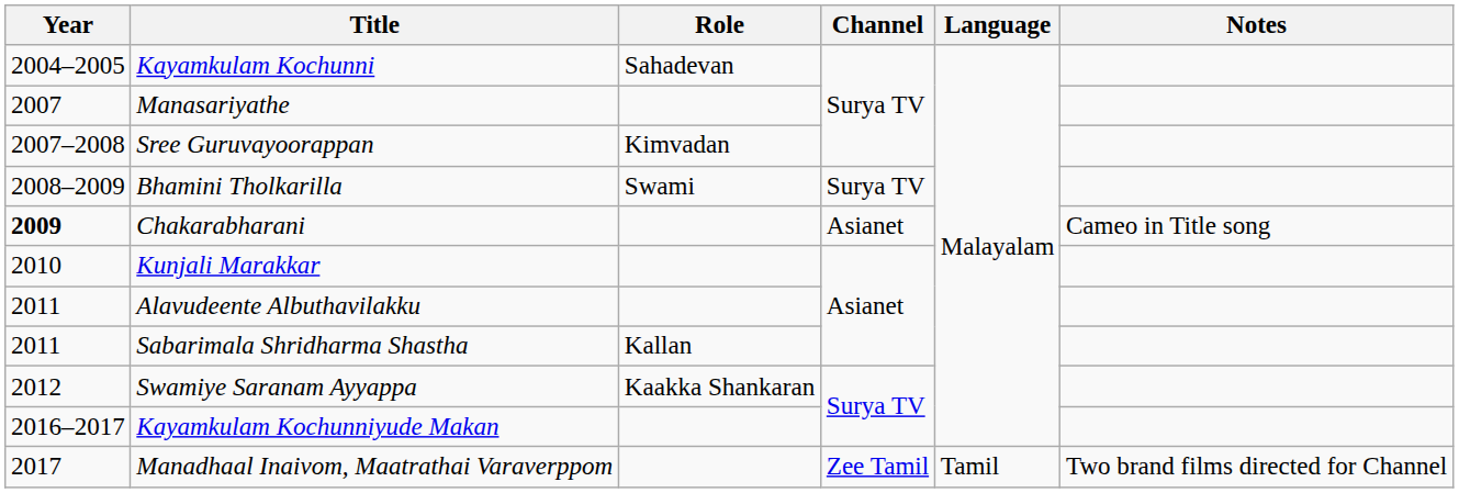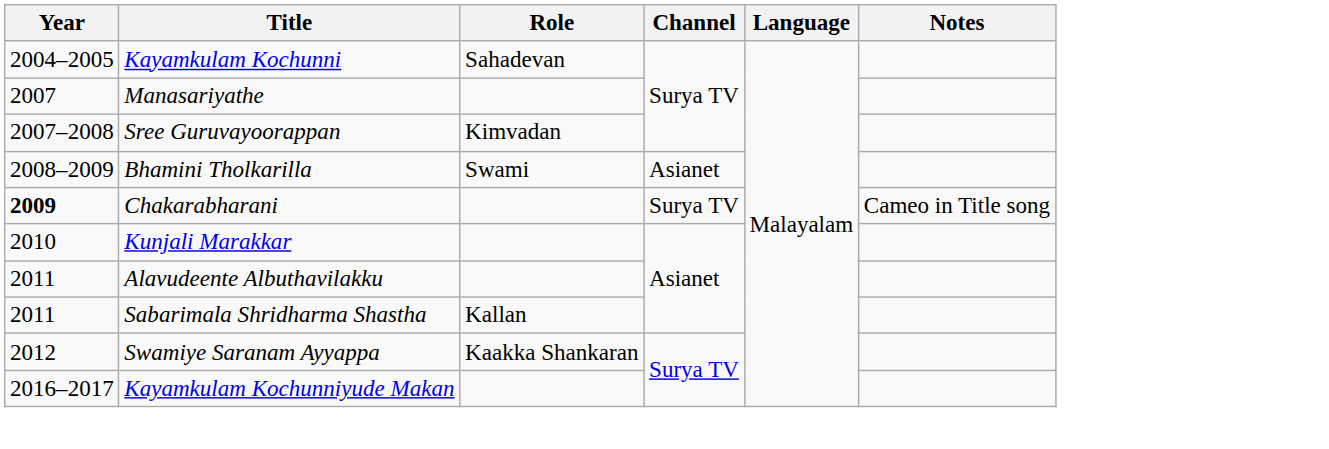 <table class="wikitable sortable">
 <tr>
 <th scope="col">Year</th>
 <th scope="col">Title</th>
 <th scope="col">Role</th>
 <th scope="col">Channel</th>
 <th scope="col">Language</th>
 <th scope="col" class="unsortable">Notes</th>
 </tr>
 <tr>
 <td>2004–2005</td>
 <td><em><a href='#'>Kayamkulam Kochunni</a></em></td>
 <td>Sahadevan</td>
 <td rowspan=3>Surya TV</td>
 <td rowspan=10>Malayalam</td>
 <td></td>
 </tr>
 <tr>
 <td>2007</td>
 <td><em>Manasariyathe</em></td>
 <td></td>
 <td></td>
 </tr>
 <tr>
 <td>2007–2008</td>
 <td><em>Sree Guruvayoorappan</em></td>
 <td>Kimvadan</td>
 <td></td>
 </tr>
 <tr>
 <td>2008–2009</td>
 <td><em>Bhamini Tholkarilla</em></td>
 <td>Swami</td>
-<td>Surya TV</td>
+<td>Asianet</td>
 <td></td>
 </tr>
 <tr>
 <td><strong>2009</strong></td>
 <td><em>Chakarabharani</em></td>
 <td></td>
-<td>Asianet</td>
+<td>Surya TV</td>
 <td>Cameo in Title song</td>
 </tr>
 <tr>
 <td>2010</td>
 <td><em><a href='#'>Kunjali Marakkar</a></em></td>
 <td></td>
 <td rowspan=3>Asianet</td>
 <td></td>
 </tr>
 <tr>
 <td>2011</td>
 <td><em>Alavudeente Albuthavilakku</em></td>
 <td></td>
 <td></td>
 </tr>
 <tr>
 <td>2011</td>
 <td><em>Sabarimala Shridharma Shastha</em></td>
 <td>Kallan</td>
 <td></td>
 </tr>
 <tr>
 <td>2012</td>
 <td><em>Swamiye Saranam Ayyappa</em></td>
 <td>Kaakka Shankaran</td>
 <td rowspan=2><a href='#'>Surya TV</a></td>
 <td></td>
 </tr>
 <tr>
 <td>2016–2017</td>
 <td><em><a href='#'>Kayamkulam Kochunniyude Makan</a></em></td>
 <td></td>
 <td></td>
 </tr>
-<tr>
-<td>2017</td>
-<td><em>Manadhaal Inaivom, Maatrathai Varaverppom</em></td>
-<td></td>
-<td><a href='#'>Zee Tamil</a></td>
-<td>Tamil</td>
-<td>Two brand films directed for Channel</td>
-</tr>
 </table>
